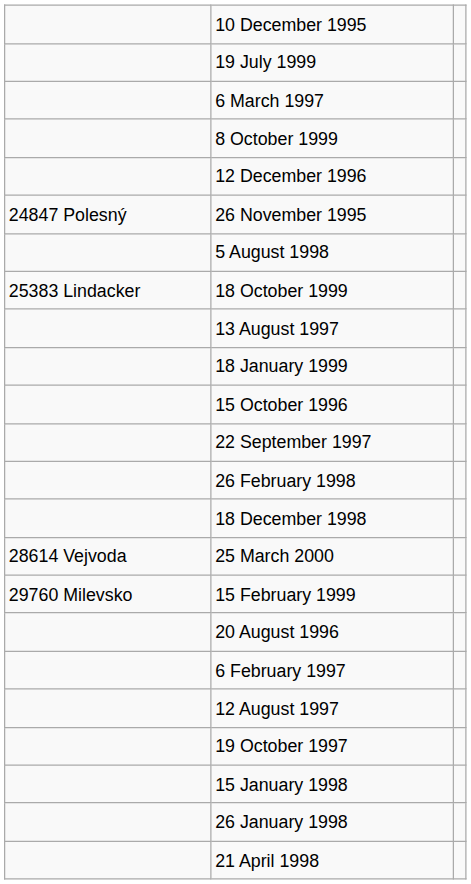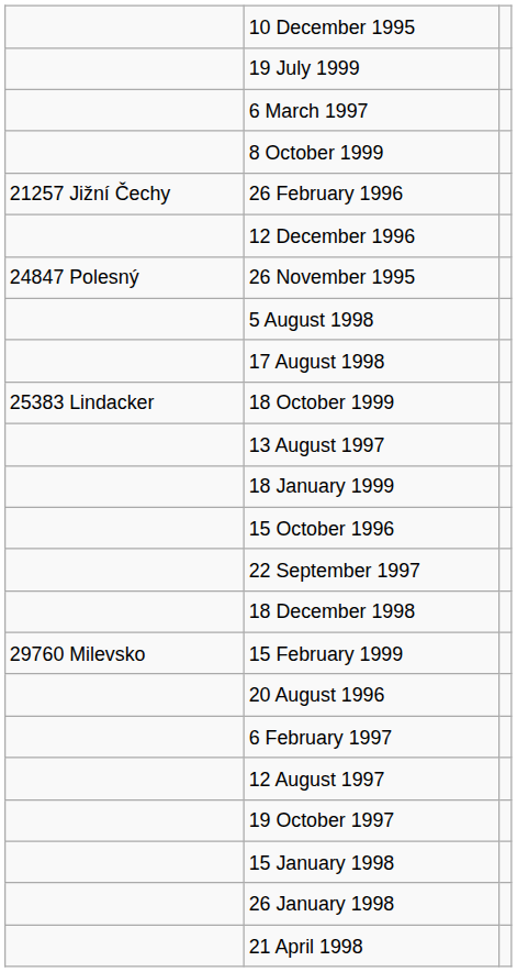 <table class="wikitable" style="font-size: 89%; float: left; width: 26em; margin-right: 1em; height: 700px">
 <tr>
 <td></td>
 <td>10 December 1995</td>
 <td></td>
 </tr>
 <tr>
 <td></td>
 <td>19 July 1999</td>
 <td></td>
 </tr>
 <tr>
 <td></td>
 <td>6 March 1997</td>
 <td></td>
 </tr>
 <tr>
 <td></td>
 <td>8 October 1999</td>
 <td></td>
 </tr>
 <tr>
+<td>21257 Jižní Čechy</td>
+<td>26 February 1996</td>
+<td></td>
+</tr>
+<tr>
 <td></td>
 <td>12 December 1996</td>
 <td></td>
 </tr>
 <tr>
 <td>24847 Polesný</td>
 <td>26 November 1995</td>
 <td></td>
 </tr>
 <tr>
 <td></td>
 <td>5 August 1998</td>
+<td></td>
+</tr>
+<tr>
+<td></td>
+<td>17 August 1998</td>
 <td></td>
 </tr>
 <tr>
 <td>25383 Lindacker</td>
 <td>18 October 1999</td>
 <td></td>
 </tr>
 <tr>
 <td></td>
 <td>13 August 1997</td>
 <td></td>
 </tr>
 <tr>
 <td></td>
 <td>18 January 1999</td>
 <td></td>
 </tr>
 <tr>
 <td></td>
 <td>15 October 1996</td>
 <td></td>
 </tr>
 <tr>
 <td></td>
 <td>22 September 1997</td>
 <td></td>
 </tr>
 <tr>
 <td></td>
-<td>26 February 1998</td>
-<td></td>
-</tr>
-<tr>
-<td></td>
 <td>18 December 1998</td>
-<td></td>
-</tr>
-<tr>
-<td>28614 Vejvoda</td>
-<td>25 March 2000</td>
 <td></td>
 </tr>
 <tr>
 <td>29760 Milevsko</td>
 <td>15 February 1999</td>
 <td></td>
 </tr>
 <tr>
 <td></td>
 <td>20 August 1996</td>
 <td></td>
 </tr>
 <tr>
 <td></td>
 <td>6 February 1997</td>
 <td></td>
 </tr>
 <tr>
 <td></td>
 <td>12 August 1997</td>
 <td></td>
 </tr>
 <tr>
 <td></td>
 <td>19 October 1997</td>
 <td></td>
 </tr>
 <tr>
 <td></td>
 <td>15 January 1998</td>
 <td></td>
 </tr>
 <tr>
 <td></td>
 <td>26 January 1998</td>
 <td></td>
 </tr>
 <tr>
 <td></td>
 <td>21 April 1998</td>
 <td></td>
 </tr>
 </table>
